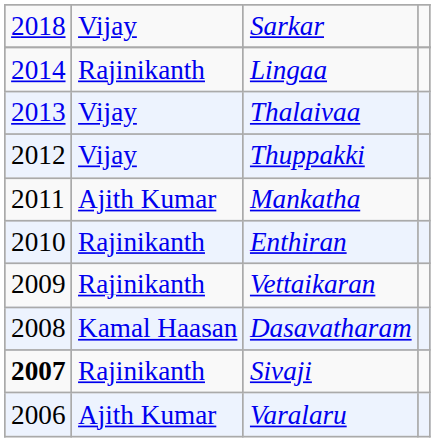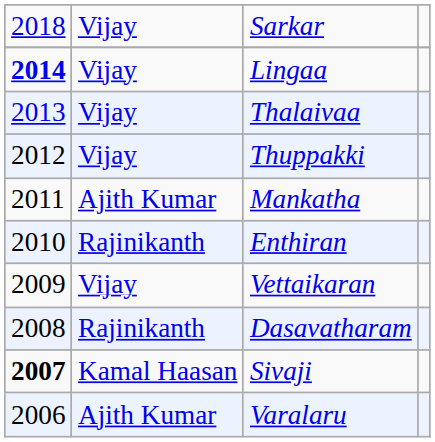 <table class="wikitable">
 <tr>
 <td><a href='#'>2018</a></td>
 <td><a href='#'>Vijay</a></td>
 <td><em><a href='#'>Sarkar</a></em></td>
 <td></td>
 </tr>
 <tr bgcolor=#edf3fe>
 </tr>
 <tr>
-<td><a href='#'>2014</a></td>
-<td><a href='#'>Rajinikanth</a></td>
+<td><strong><a href='#'>2014</a></strong></td>
+<td><a href='#'>Vijay</a></td>
 <td><em><a href='#'>Lingaa</a></em></td>
 <td></td>
 </tr>
 <tr bgcolor=#edf3fe>
 <td><a href='#'>2013</a></td>
 <td><a href='#'>Vijay</a></td>
 <td><em><a href='#'>Thalaivaa</a></em></td>
 <td></td>
 </tr>
 <tr bgcolor=#edf3fe>
 <td>2012</td>
 <td><a href='#'>Vijay</a></td>
 <td><em><a href='#'>Thuppakki</a></em></td>
 <td></td>
 </tr>
 <tr>
 <td>2011</td>
 <td><a href='#'>Ajith Kumar</a></td>
 <td><em><a href='#'>Mankatha</a></em></td>
 <td></td>
 </tr>
 <tr bgcolor=#edf3fe>
 <td>2010</td>
 <td><a href='#'>Rajinikanth</a></td>
 <td><em><a href='#'>Enthiran</a></em></td>
 <td></td>
 </tr>
 <tr>
 <td>2009</td>
-<td><a href='#'>Rajinikanth</a></td>
+<td><a href='#'>Vijay</a></td>
 <td><em><a href='#'>Vettaikaran</a></em></td>
 <td></td>
 </tr>
 <tr bgcolor=#edf3fe>
 <td>2008</td>
-<td><a href='#'>Kamal Haasan</a></td>
+<td><a href='#'>Rajinikanth</a></td>
 <td><em><a href='#'>Dasavatharam</a></em></td>
 <td></td>
 </tr>
 <tr>
 <td><strong>2007</strong></td>
-<td><a href='#'>Rajinikanth</a></td>
+<td><a href='#'>Kamal Haasan</a></td>
 <td><em><a href='#'>Sivaji</a></em></td>
 <td></td>
 </tr>
 <tr bgcolor=#edf3fe>
 <td>2006</td>
 <td><a href='#'>Ajith Kumar</a></td>
 <td><em><a href='#'>Varalaru</a></em></td>
 <td></td>
 </tr>
 </table>
